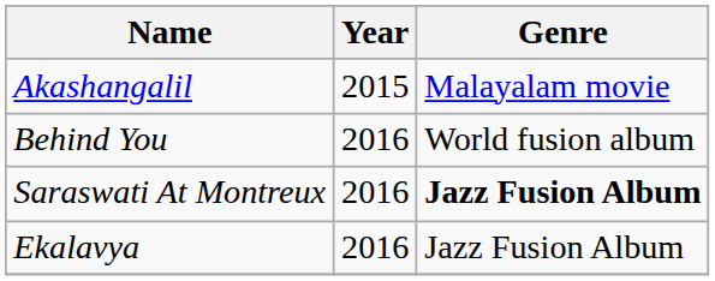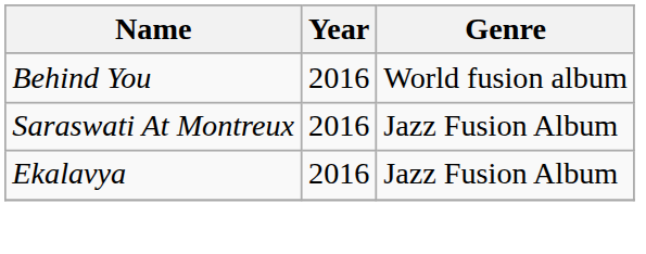 <table class="wikitable">
 <tr>
 <th>Name</th>
 <th>Year</th>
 <th>Genre</th>
-</tr>
-<tr>
-<td><em><a href='#'>Akashangalil</a></em></td>
-<td>2015</td>
-<td><a href='#'>Malayalam movie</a></td>
 </tr>
 <tr>
 <td><em>Behind You</em></td>
 <td>2016</td>
 <td>World fusion album</td>
 </tr>
 <tr>
 <td><em>Saraswati At Montreux</em></td>
 <td>2016</td>
-<td><strong>Jazz Fusion Album</strong></td>
+<td>Jazz Fusion Album</td>
 </tr>
 <tr>
 <td><em>Ekalavya</em></td>
 <td>2016</td>
 <td>Jazz Fusion Album</td>
 </tr>
 <tr>
 </tr>
 </table>
